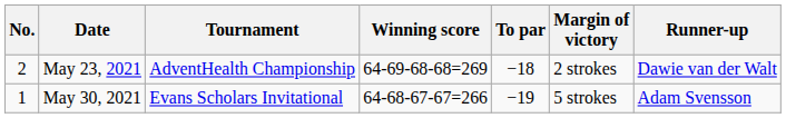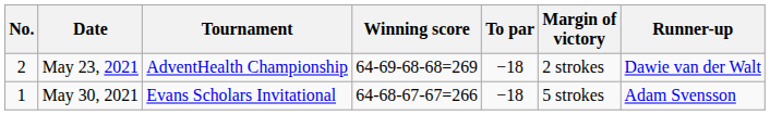 <table class="wikitable" style="font-size:95%;">
 <tr>
 <th>No.</th>
 <th>Date</th>
 <th>Tournament</th>
 <th>Winning score</th>
 <th>To par</th>
 <th>Margin of<br>victory</th>
 <th>Runner-up</th>
 </tr>
 <tr>
 <td align=center>2</td>
 <td align=right>May 23, <a href='#'>2021</a></td>
 <td><a href='#'>AdventHealth Championship</a></td>
 <td align=right>64-69-68-68=269</td>
 <td align=center>−18</td>
 <td>2 strokes</td>
 <td> <a href='#'>Dawie van der Walt</a></td>
 </tr>
 <tr>
 <td align=center>1</td>
 <td align=right>May 30, 2021</td>
 <td><a href='#'>Evans Scholars Invitational</a></td>
 <td align=right>64-68-67-67=266</td>
-<td align=center>−19</td>
+<td align=center>−18</td>
 <td>5 strokes</td>
 <td> <a href='#'>Adam Svensson</a></td>
 </tr>
 </table>
